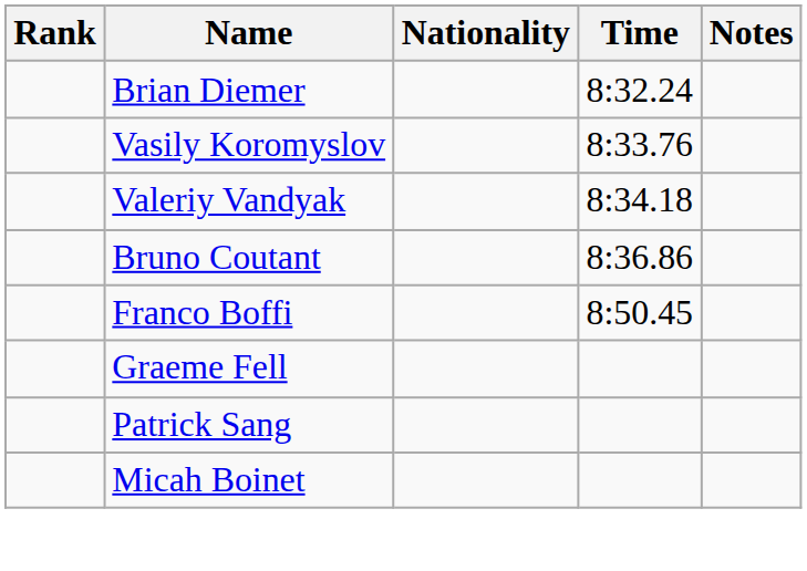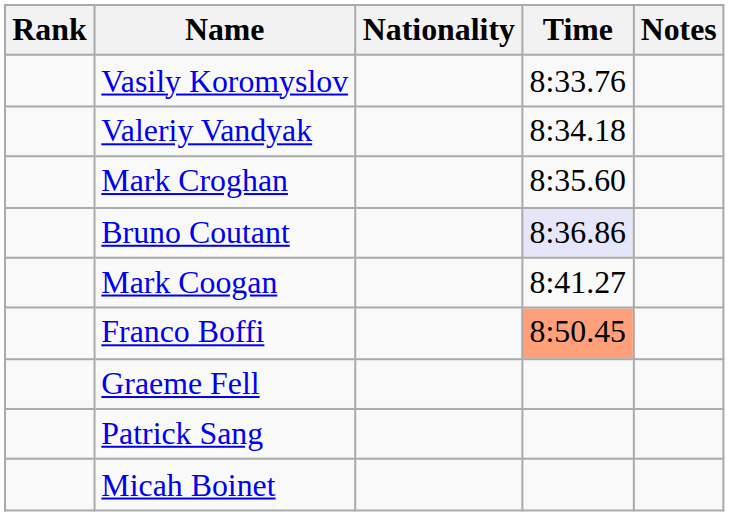 <table class="wikitable sortable" style="text-align:center">
 <tr>
 <th>Rank</th>
 <th>Name</th>
 <th>Nationality</th>
 <th>Time</th>
 <th>Notes</th>
-</tr>
-<tr>
-<td></td>
-<td align=left><a href='#'>Brian Diemer</a></td>
-<td align=left></td>
-<td>8:32.24</td>
-<td></td>
 </tr>
 <tr>
 <td></td>
 <td align=left><a href='#'>Vasily Koromyslov</a></td>
 <td align=left></td>
 <td>8:33.76</td>
 <td></td>
 </tr>
 <tr>
 <td></td>
 <td align=left><a href='#'>Valeriy Vandyak</a></td>
 <td align=left></td>
 <td>8:34.18</td>
 <td></td>
 </tr>
 <tr>
 <td></td>
+<td align=left><a href='#'>Mark Croghan</a></td>
+<td align=left></td>
+<td>8:35.60</td>
+<td></td>
+</tr>
+<tr>
+<td></td>
 <td align=left><a href='#'>Bruno Coutant</a></td>
 <td align=left></td>
-<td>8:36.86</td>
+<td style="background: lavender;">8:36.86</td>
+<td></td>
+</tr>
+<tr>
+<td></td>
+<td align=left><a href='#'>Mark Coogan</a></td>
+<td align=left></td>
+<td>8:41.27</td>
 <td></td>
 </tr>
 <tr>
 <td></td>
 <td align=left><a href='#'>Franco Boffi</a></td>
 <td align=left></td>
-<td>8:50.45</td>
+<td style="background: lightsalmon;">8:50.45</td>
 <td></td>
 </tr>
 <tr>
 <td></td>
 <td align=left><a href='#'>Graeme Fell</a></td>
 <td align=left></td>
 <td></td>
 <td></td>
 </tr>
 <tr>
 <td></td>
 <td align=left><a href='#'>Patrick Sang</a></td>
 <td align=left></td>
 <td></td>
 <td></td>
 </tr>
 <tr>
 <td></td>
 <td align=left><a href='#'>Micah Boinet</a></td>
 <td align=left></td>
 <td></td>
 <td></td>
 </tr>
 </table>
